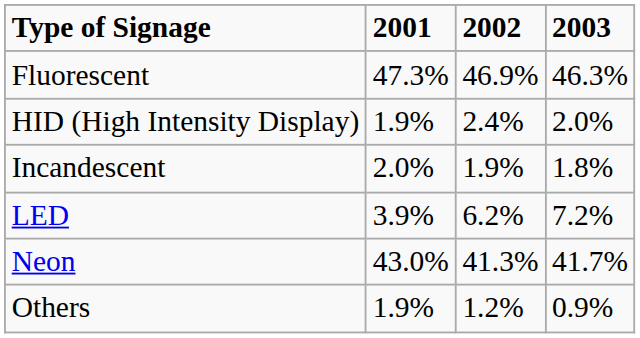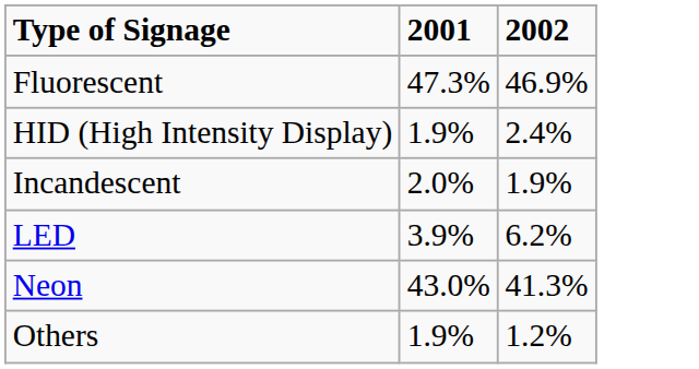 <table class="wikitable" border="1">
 <tr>
 <td><strong>Type of Signage</strong></td>
 <td><strong>2001</strong></td>
 <td><strong>2002</strong></td>
-<td><strong>2003</strong></td>
 </tr>
 <tr>
 <td>Fluorescent</td>
 <td>47.3%</td>
 <td>46.9%</td>
-<td>46.3%</td>
 </tr>
 <tr>
 <td>HID (High Intensity Display)</td>
 <td>1.9%</td>
 <td>2.4%</td>
-<td>2.0%</td>
 </tr>
 <tr>
 <td>Incandescent</td>
 <td>2.0%</td>
 <td>1.9%</td>
-<td>1.8%</td>
 </tr>
 <tr>
 <td><a href='#'>LED</a></td>
 <td>3.9%</td>
 <td>6.2%</td>
-<td>7.2%</td>
 </tr>
 <tr>
 <td><a href='#'>Neon</a></td>
 <td>43.0%</td>
 <td>41.3%</td>
-<td>41.7%</td>
 </tr>
 <tr>
 <td>Others</td>
 <td>1.9%</td>
 <td>1.2%</td>
-<td>0.9%</td>
 </tr>
 </table>
